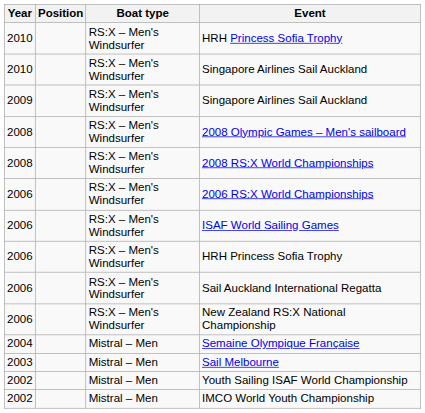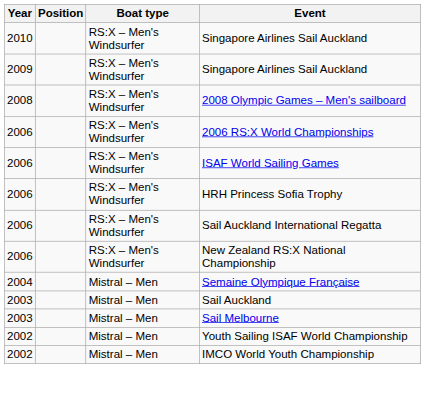 <table class="wikitable">
 <tr>
 <th width="30">Year</th>
 <th width="20">Position</th>
 <th width="150">Boat type</th>
 <th width="300">Event</th>
-</tr>
-<tr>
-<td>2010</td>
-<td align="center"></td>
-<td>RS:X – Men's Windsurfer</td>
-<td> HRH <a href='#'>Princess Sofia Trophy</a></td>
 </tr>
 <tr>
 <td>2010</td>
 <td align="center"></td>
 <td>RS:X – Men's Windsurfer</td>
 <td> Singapore Airlines Sail Auckland</td>
 </tr>
 <tr>
 <td>2009</td>
 <td align="center"></td>
 <td>RS:X – Men's Windsurfer</td>
 <td> Singapore Airlines Sail Auckland</td>
 </tr>
 <tr>
 <td>2008</td>
 <td align="center"></td>
 <td>RS:X – Men's Windsurfer</td>
 <td> <a href='#'>2008 Olympic Games – Men's sailboard</a></td>
-</tr>
-<tr>
-<td>2008</td>
-<td align="center"></td>
-<td>RS:X – Men's Windsurfer</td>
-<td> <a href='#'>2008 RS:X World Championships</a></td>
 </tr>
 <tr>
 <td>2006</td>
 <td align="center"></td>
 <td>RS:X – Men's Windsurfer</td>
 <td> <a href='#'>2006 RS:X World Championships</a></td>
 </tr>
 <tr>
 <td>2006</td>
 <td align="center"></td>
 <td>RS:X – Men's Windsurfer</td>
 <td> <a href='#'>ISAF World Sailing Games</a></td>
 </tr>
 <tr>
 <td>2006</td>
 <td align="center"></td>
 <td>RS:X – Men's Windsurfer</td>
 <td> HRH Princess Sofia Trophy</td>
 </tr>
 <tr>
 <td>2006</td>
 <td align="center"></td>
 <td>RS:X – Men's Windsurfer</td>
 <td> Sail Auckland International Regatta</td>
 </tr>
 <tr>
 <td>2006</td>
 <td align="center"></td>
 <td>RS:X – Men's Windsurfer</td>
 <td> New Zealand RS:X National Championship</td>
 </tr>
 <tr>
 <td>2004</td>
 <td align="center"></td>
 <td>Mistral – Men</td>
 <td> <a href='#'>Semaine Olympique Française</a></td>
 </tr>
 <tr>
 <td>2003</td>
 <td align="center"></td>
 <td>Mistral – Men</td>
+<td> Sail Auckland</td>
+</tr>
+<tr>
+<td>2003</td>
+<td align="center"></td>
+<td>Mistral – Men</td>
 <td> <a href='#'>Sail Melbourne</a></td>
 </tr>
 <tr>
 <td>2002</td>
 <td align="center"></td>
 <td>Mistral – Men</td>
 <td> Youth Sailing ISAF World Championship</td>
 </tr>
 <tr>
 <td>2002</td>
 <td align="center"></td>
 <td>Mistral – Men</td>
 <td> IMCO World Youth Championship</td>
 </tr>
 </table>
